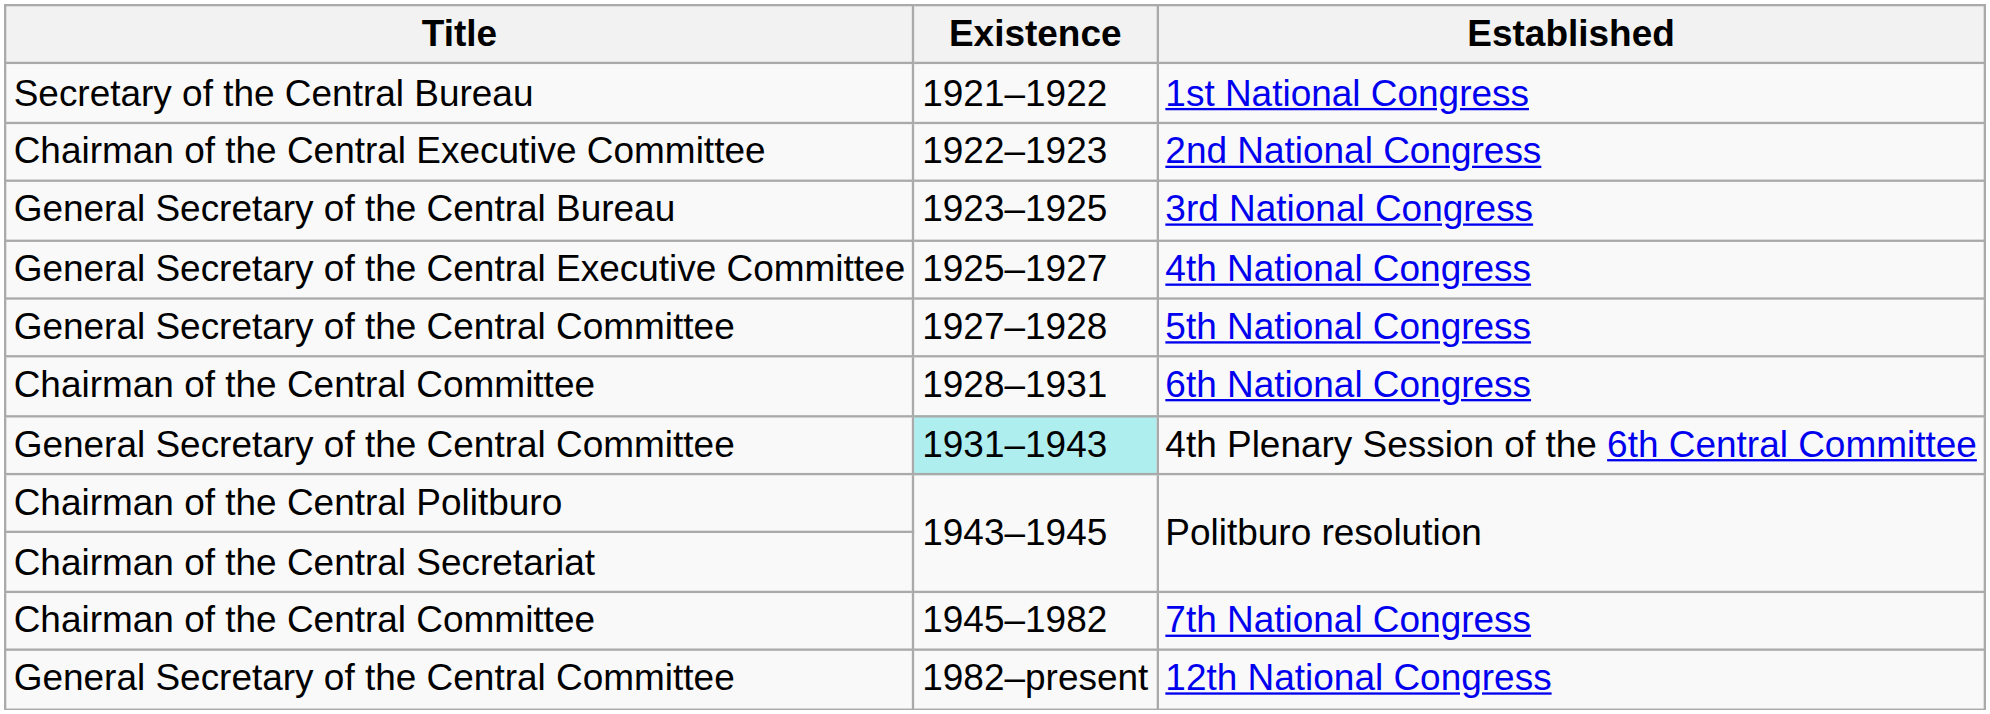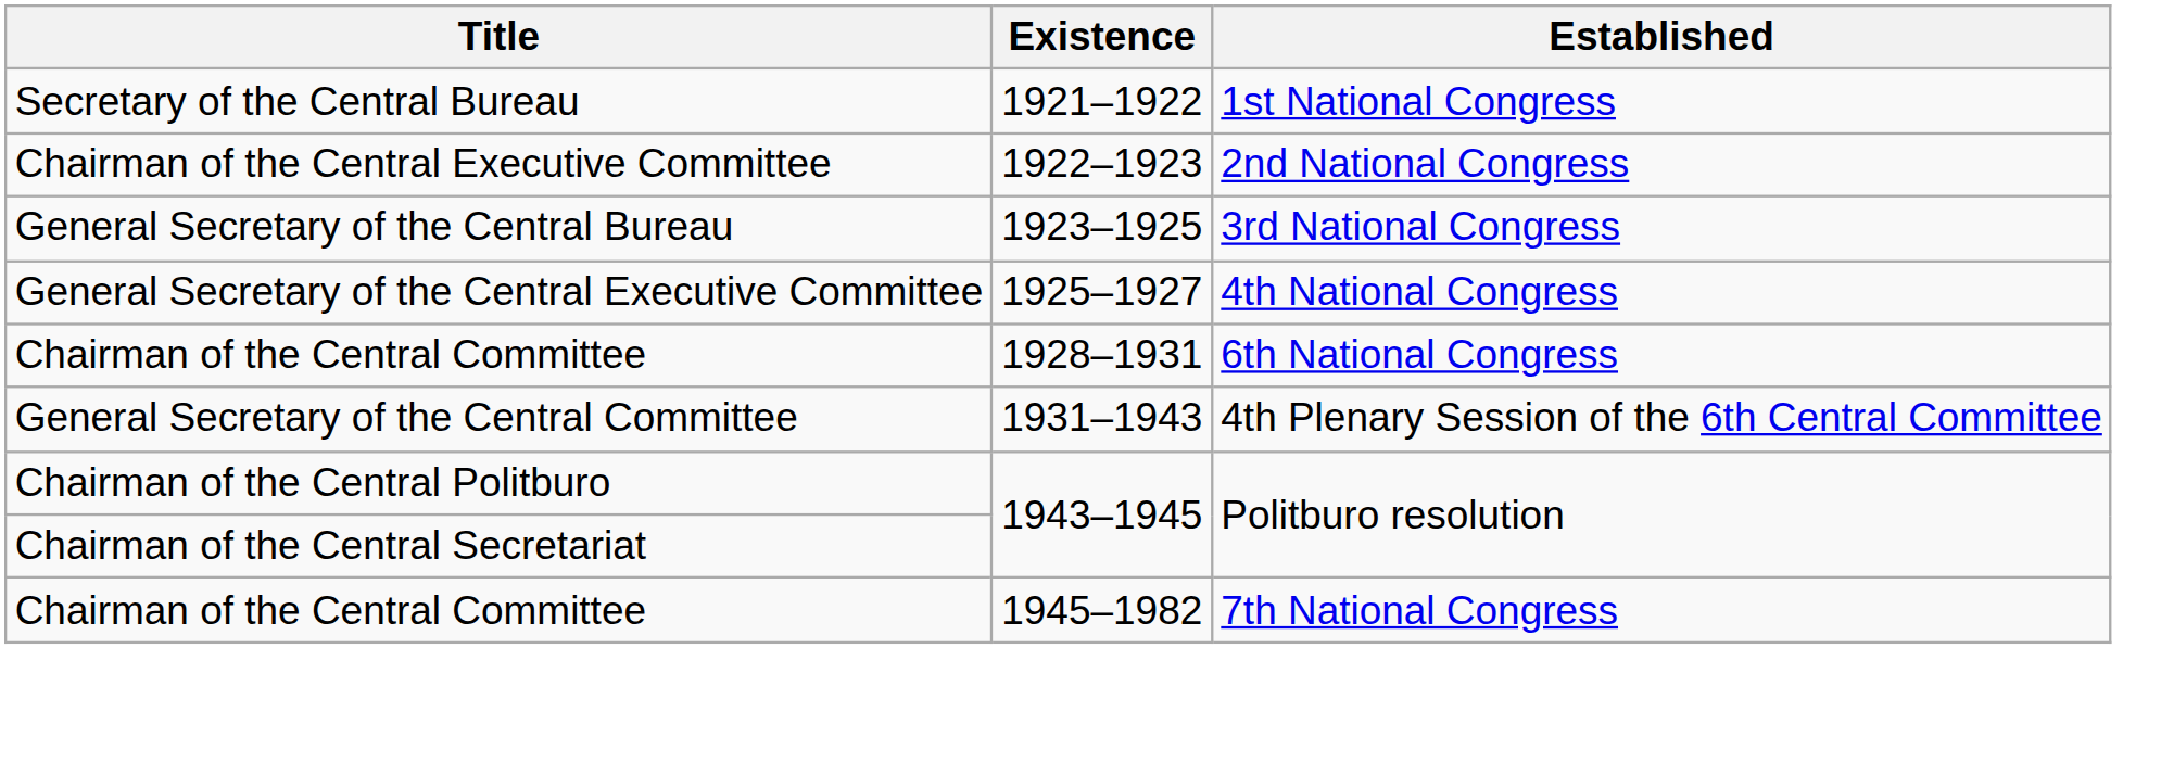 <table class="wikitable" border="1">
 <tr>
 <th>Title</th>
 <th>Existence</th>
 <th>Established</th>
 </tr>
 <tr>
 <td>Secretary of the Central Bureau</td>
 <td>1921–1922</td>
 <td><a href='#'>1st National Congress</a></td>
 </tr>
 <tr>
 <td>Chairman of the Central Executive Committee</td>
 <td>1922–1923</td>
 <td><a href='#'>2nd National Congress</a></td>
 </tr>
 <tr>
 <td>General Secretary of the Central Bureau</td>
 <td>1923–1925</td>
 <td><a href='#'>3rd National Congress</a></td>
 </tr>
 <tr>
 <td>General Secretary of the Central Executive Committee</td>
 <td>1925–1927</td>
 <td><a href='#'>4th National Congress</a></td>
 </tr>
 <tr>
-<td>General Secretary of the Central Committee</td>
-<td>1927–1928</td>
-<td><a href='#'>5th National Congress</a></td>
-</tr>
-<tr>
 <td>Chairman of the Central Committee</td>
 <td>1928–1931</td>
 <td><a href='#'>6th National Congress</a></td>
 </tr>
 <tr>
 <td>General Secretary of the Central Committee</td>
-<td style="background: paleturquoise;">1931–1943</td>
+<td>1931–1943</td>
 <td>4th Plenary Session of the <a href='#'>6th Central Committee</a></td>
 </tr>
 <tr>
 <td>Chairman of the Central Politburo</td>
 <td rowspan=2>1943–1945</td>
 <td rowspan=2>Politburo resolution</td>
 </tr>
 <tr>
 <td>Chairman of the Central Secretariat</td>
 </tr>
 <tr>
 <td>Chairman of the Central Committee</td>
 <td>1945–1982</td>
 <td><a href='#'>7th National Congress</a></td>
 </tr>
-<tr>
-<td>General Secretary of the Central Committee</td>
-<td>1982–present</td>
-<td><a href='#'>12th National Congress</a></td>
-</tr>
 </table>
